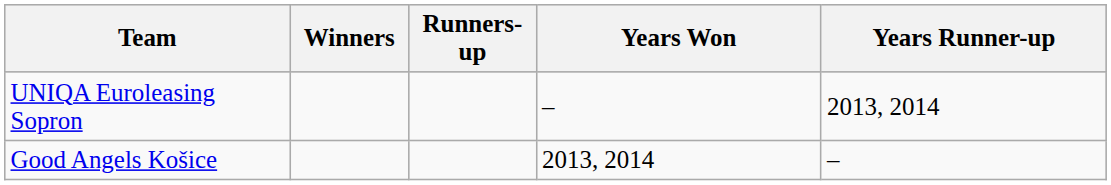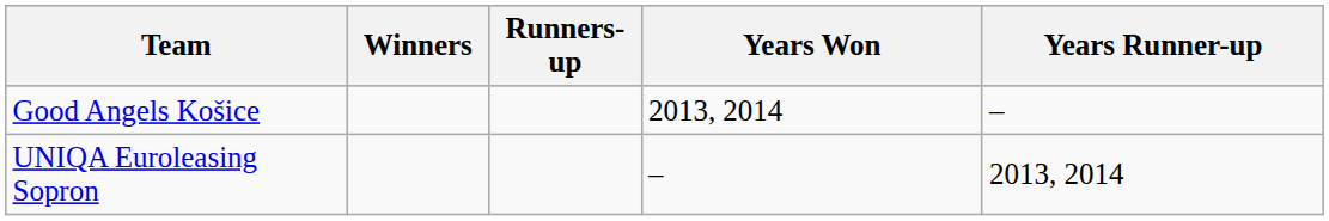 <table class="wikitable" width=80%>
 <tr>
 <th width=20%>Team</th>
 <th width=5%>Winners</th>
 <th width=5%>Runners-up</th>
 <th width=20%>Years Won</th>
 <th width=20%>Years Runner-up</th>
 </tr>
 <tr>
+<td> <a href='#'>Good Angels Košice</a></td>
+<td></td>
+<td></td>
+<td>2013, 2014</td>
+<td>–</td>
+</tr>
+<tr>
 <td> <a href='#'>UNIQA Euroleasing Sopron</a></td>
 <td></td>
 <td></td>
 <td>–</td>
 <td>2013, 2014</td>
 </tr>
-<tr>
-<td> <a href='#'>Good Angels Košice</a></td>
-<td></td>
-<td></td>
-<td>2013, 2014</td>
-<td>–</td>
-</tr>
 </table>
